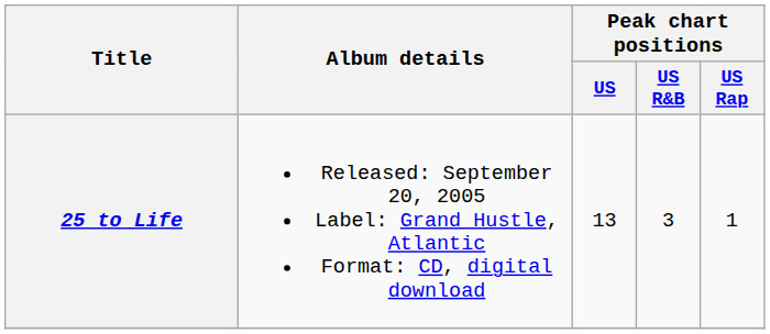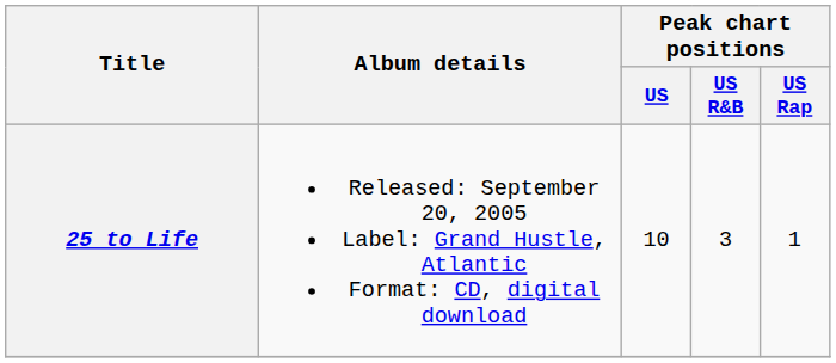 <table class="wikitable plainrowheaders" style="text-align:center;">
 <tr>
 <th scope="col" rowspan="2" style="width:11em;">Title</th>
 <th scope="col" rowspan="2" style="width:16em;">Album details</th>
 <th scope="col" colspan="3">Peak chart positions</th>
 </tr>
 <tr>
 <th scope="col" style="width:3em;font-size:90%;"><a href='#'>US</a></th>
 <th scope="col" style="width:3em;font-size:90%;"><a href='#'>US<br>R&B</a></th>
 <th scope="col" style="width:3em;font-size:90%;"><a href='#'>US<br>Rap</a><br></th>
 </tr>
 <tr>
 <th scope="row"><em><a href='#'>25 to Life</a></em></th>
 <td><br><ul><li>Released: September 20, 2005</li><li>Label: <a href='#'>Grand Hustle</a>, <a href='#'>Atlantic</a></li><li>Format: <a href='#'>CD</a>, <a href='#'>digital download</a></li></ul></td>
-<td>13</td>
+<td>10</td>
 <td>3</td>
 <td>1</td>
 </tr>
 <tr>
 </tr>
 </table>
